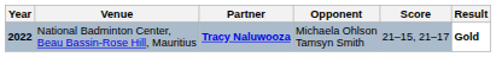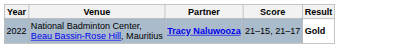 <table class="sortable wikitable" style="font-size: 90%;">
 <tr>
 <th>Year</th>
 <th>Venue</th>
 <th>Partner</th>
-<th>Opponent</th>
 <th>Score</th>
 <th>Result</th>
 </tr>
 <tr style="background:#AABBCC">
-<td align="center"><strong>2022</strong></td>
+<td align="center">2022</td>
 <td align="left">National Badminton Center,<br><a href='#'>Beau Bassin-Rose Hill</a>, Mauritius</td>
 <td align="left"><strong> <a href='#'>Tracy Naluwooza</a></strong></td>
-<td align="left"> Michaela Ohlson<br> Tamsyn Smith</td>
 <td align="left">21–15, 21–17</td>
 <td style="text-align:left; background:white"> <strong>Gold</strong></td>
 </tr>
 </table>
